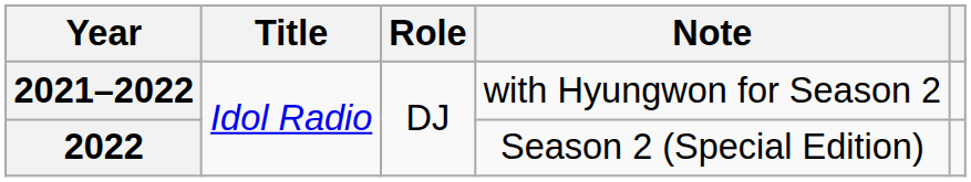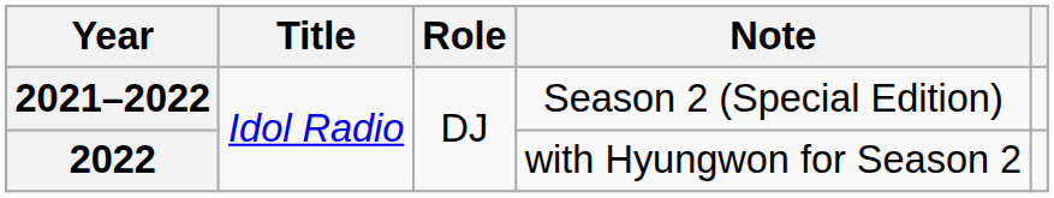 <table class="wikitable sortable plainrowheaders" style="text-align: center;">
 <tr>
 <th scope="col">Year</th>
 <th scope="col">Title</th>
 <th scope="col">Role</th>
 <th scope="col">Note</th>
 <th scope="col" class="unsortable"></th>
 </tr>
 <tr>
 <th scope="row">2021–2022</th>
 <td rowspan="2"><em><a href='#'>Idol Radio</a></em></td>
 <td rowspan="2">DJ</td>
-<td>with Hyungwon for Season 2</td>
+<td>Season 2 (Special Edition)</td>
 <td></td>
 </tr>
 <tr>
 <th scope="row">2022</th>
-<td>Season 2 (Special Edition)</td>
+<td>with Hyungwon for Season 2</td>
 <td></td>
 </tr>
 </table>
